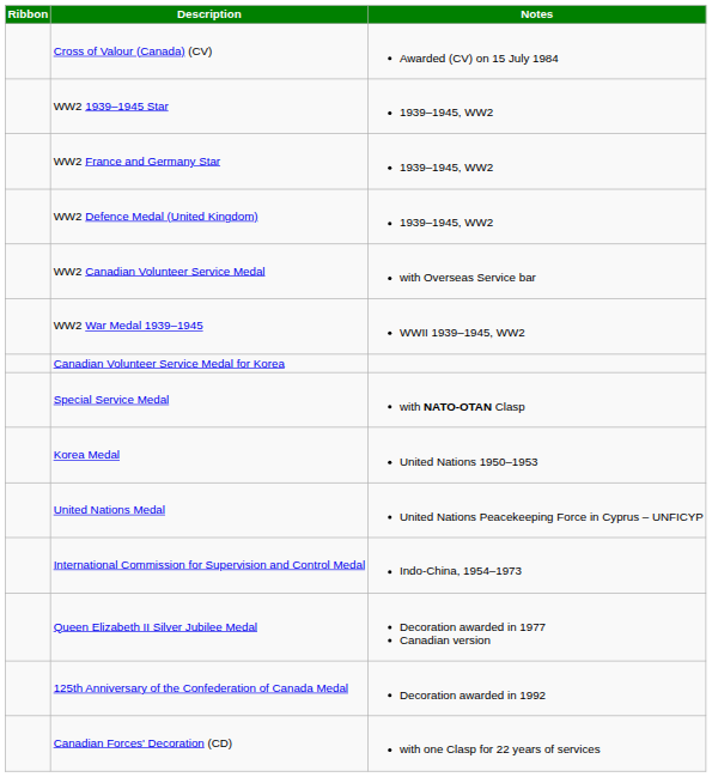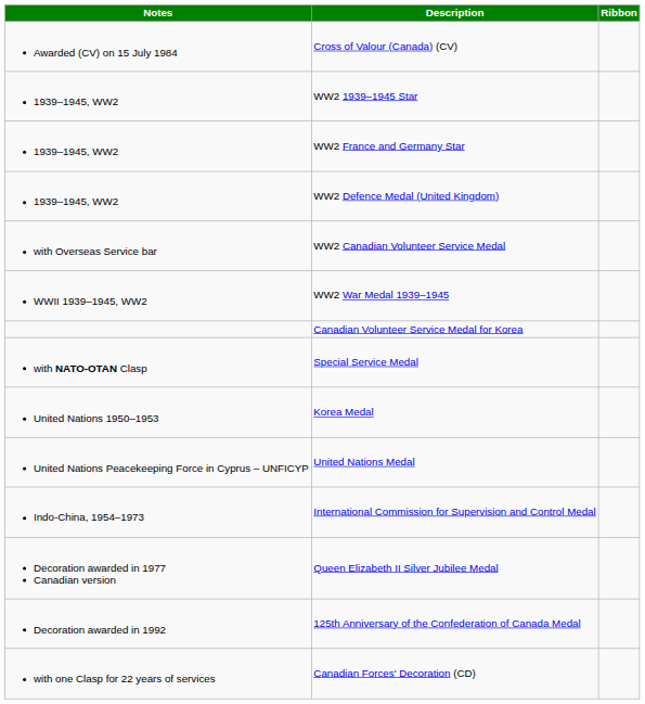 <table class="wikitable">
 <tr style="background:Green;color:White" align="center">
+<td><strong>Notes</strong></td>
+<td><strong>Description</strong></td>
 <td><strong>Ribbon</strong></td>
-<td><strong>Description</strong></td>
-<td><strong>Notes</strong></td>
 </tr>
 <tr>
+<td><br><ul><li>Awarded (CV) on 15 July 1984</li></ul></td>
+<td><a href='#'>Cross of Valour (Canada)</a> (CV)</td>
 <td></td>
-<td><a href='#'>Cross of Valour (Canada)</a> (CV)</td>
-<td><br><ul><li>Awarded (CV) on 15 July 1984</li></ul></td>
 </tr>
 <tr>
+<td><br><ul><li>1939–1945, WW2</li></ul></td>
+<td>WW2 <a href='#'>1939–1945 Star</a></td>
 <td></td>
-<td>WW2 <a href='#'>1939–1945 Star</a></td>
-<td><br><ul><li>1939–1945, WW2</li></ul></td>
 </tr>
 <tr>
+<td><br><ul><li>1939–1945, WW2</li></ul></td>
+<td>WW2 <a href='#'>France and Germany Star</a></td>
 <td></td>
-<td>WW2 <a href='#'>France and Germany Star</a></td>
-<td><br><ul><li>1939–1945, WW2</li></ul></td>
 </tr>
 <tr>
+<td><br><ul><li>1939–1945, WW2</li></ul></td>
+<td>WW2 <a href='#'>Defence Medal (United Kingdom)</a></td>
 <td></td>
-<td>WW2 <a href='#'>Defence Medal (United Kingdom)</a></td>
-<td><br><ul><li>1939–1945, WW2</li></ul></td>
 </tr>
 <tr>
+<td><br><ul><li>with Overseas Service bar</li></ul></td>
+<td>WW2 <a href='#'>Canadian Volunteer Service Medal</a></td>
 <td></td>
-<td>WW2 <a href='#'>Canadian Volunteer Service Medal</a></td>
-<td><br><ul><li>with Overseas Service bar</li></ul></td>
 </tr>
 <tr>
+<td><br><ul><li>WWII 1939–1945, WW2</li></ul></td>
+<td>WW2 <a href='#'>War Medal 1939–1945</a></td>
 <td></td>
-<td>WW2 <a href='#'>War Medal 1939–1945</a></td>
-<td><br><ul><li>WWII 1939–1945, WW2</li></ul></td>
 </tr>
 <tr>
 <td></td>
 <td><a href='#'>Canadian Volunteer Service Medal for Korea</a></td>
 <td></td>
 </tr>
 <tr>
+<td><br><ul><li>with <strong>NATO-OTAN</strong> Clasp</li></ul></td>
+<td><a href='#'>Special Service Medal</a></td>
 <td></td>
-<td><a href='#'>Special Service Medal</a></td>
-<td><br><ul><li>with <strong>NATO-OTAN</strong> Clasp</li></ul></td>
 </tr>
 <tr>
+<td><br><ul><li>United Nations 1950–1953</li></ul></td>
+<td><a href='#'>Korea Medal</a></td>
 <td></td>
-<td><a href='#'>Korea Medal</a></td>
-<td><br><ul><li>United Nations 1950–1953</li></ul></td>
 </tr>
 <tr>
+<td><br><ul><li>United Nations Peacekeeping Force in Cyprus – UNFICYP</li></ul></td>
+<td><a href='#'>United Nations Medal</a></td>
 <td></td>
-<td><a href='#'>United Nations Medal</a></td>
-<td><br><ul><li>United Nations Peacekeeping Force in Cyprus – UNFICYP</li></ul></td>
 </tr>
 <tr>
+<td><br><ul><li>Indo-China, 1954–1973</li></ul></td>
+<td><a href='#'>International Commission for Supervision and Control Medal</a></td>
 <td></td>
-<td><a href='#'>International Commission for Supervision and Control Medal</a></td>
-<td><br><ul><li>Indo-China, 1954–1973</li></ul></td>
 </tr>
 <tr>
+<td><br><ul><li>Decoration awarded in 1977</li><li>Canadian version</li></ul></td>
+<td><a href='#'>Queen Elizabeth II Silver Jubilee Medal</a></td>
 <td></td>
-<td><a href='#'>Queen Elizabeth II Silver Jubilee Medal</a></td>
-<td><br><ul><li>Decoration awarded in 1977</li><li>Canadian version</li></ul></td>
 </tr>
 <tr>
+<td><br><ul><li>Decoration awarded in 1992</li></ul></td>
+<td><a href='#'>125th Anniversary of the Confederation of Canada Medal</a></td>
 <td></td>
-<td><a href='#'>125th Anniversary of the Confederation of Canada Medal</a></td>
-<td><br><ul><li>Decoration awarded in 1992</li></ul></td>
 </tr>
 <tr>
+<td><br><ul><li>with one Clasp for 22 years of services</li></ul></td>
+<td><a href='#'>Canadian Forces' Decoration</a> (CD)</td>
 <td></td>
-<td><a href='#'>Canadian Forces' Decoration</a> (CD)</td>
-<td><br><ul><li>with one Clasp for 22 years of services</li></ul></td>
 </tr>
 </table>
